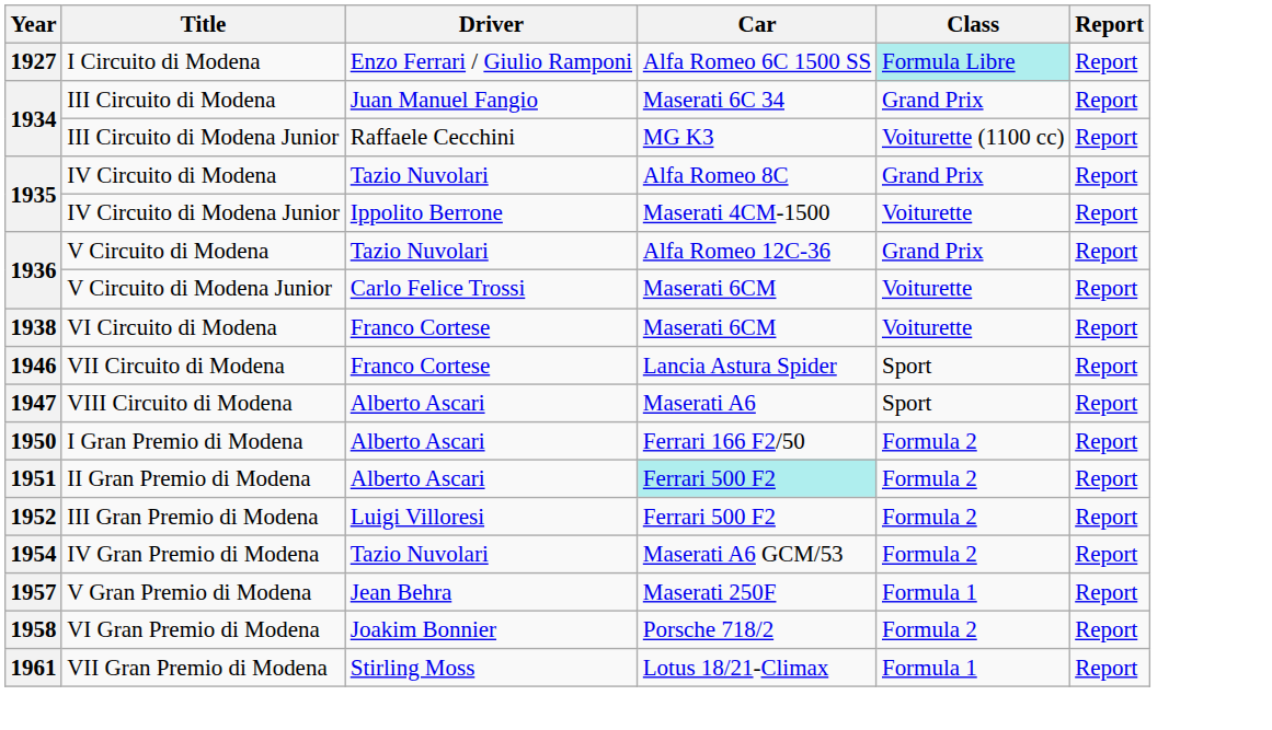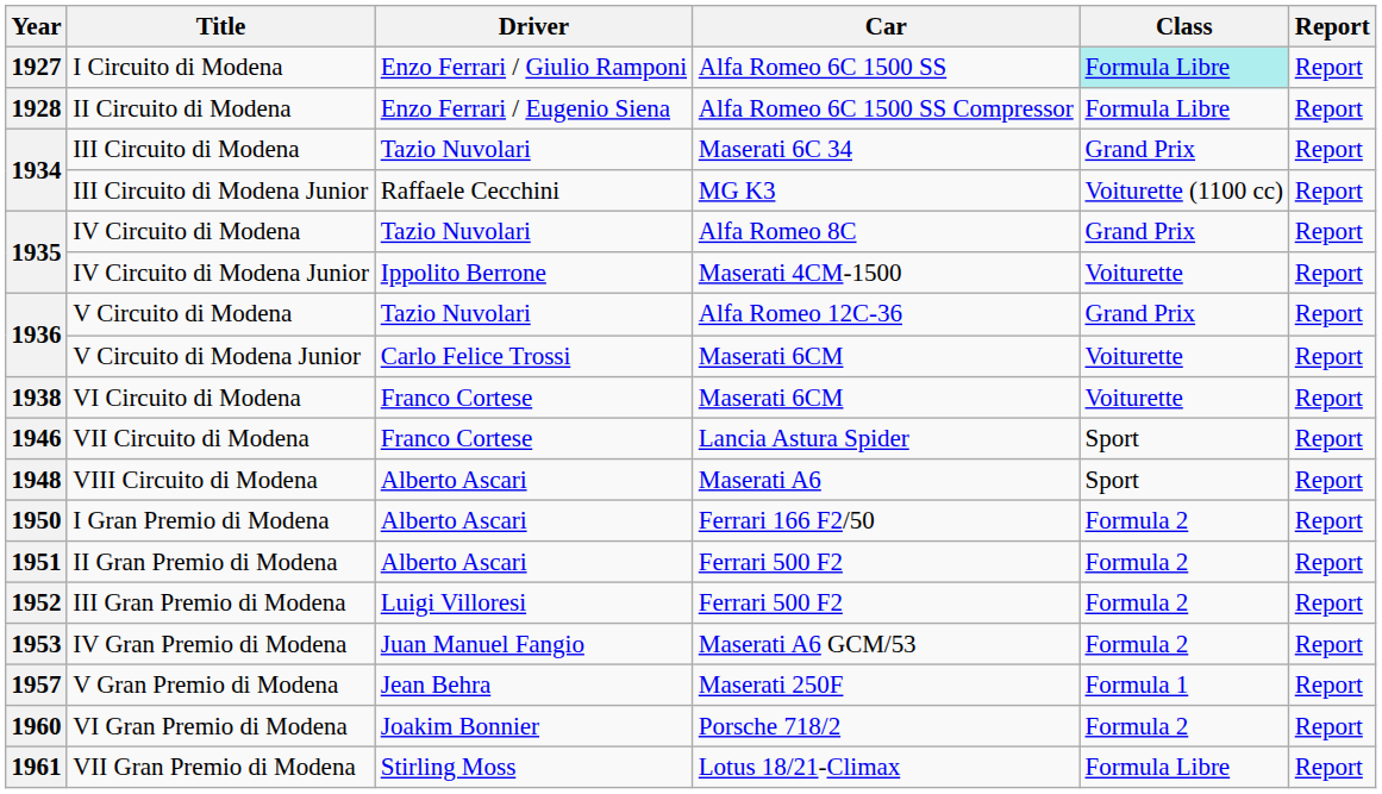 <table class="wikitable" style="font-size: 95%;">
 <tr>
 <th>Year</th>
 <th>Title</th>
 <th>Driver</th>
 <th>Car</th>
 <th>Class</th>
 <th>Report</th>
 </tr>
 <tr>
 <th>1927</th>
 <td>I Circuito di Modena</td>
 <td> <a href='#'>Enzo Ferrari</a> / <a href='#'>Giulio Ramponi</a></td>
 <td><a href='#'>Alfa Romeo 6C 1500 SS</a></td>
 <td style="background: paleturquoise;"><a href='#'>Formula Libre</a></td>
 <td><a href='#'>Report</a></td>
 </tr>
 <tr>
+<th>1928</th>
+<td>II Circuito di Modena</td>
+<td> <a href='#'>Enzo Ferrari</a> / <a href='#'>Eugenio Siena</a></td>
+<td><a href='#'>Alfa Romeo 6C 1500 SS Compressor</a></td>
+<td><a href='#'>Formula Libre</a></td>
+<td><a href='#'>Report</a></td>
+</tr>
+<tr>
 <th rowspan=2>1934</th>
 <td>III Circuito di Modena</td>
-<td> <a href='#'>Juan Manuel Fangio</a></td>
+<td> <a href='#'>Tazio Nuvolari</a></td>
 <td><a href='#'>Maserati 6C 34</a></td>
 <td><a href='#'>Grand Prix</a></td>
 <td><a href='#'>Report</a></td>
 </tr>
 <tr>
 <td>III Circuito di Modena Junior</td>
 <td> Raffaele Cecchini</td>
 <td><a href='#'>MG K3</a></td>
 <td><a href='#'>Voiturette</a> (1100 cc)</td>
 <td><a href='#'>Report</a></td>
 </tr>
 <tr>
 <th rowspan=2>1935</th>
 <td>IV Circuito di Modena</td>
 <td> <a href='#'>Tazio Nuvolari</a></td>
 <td><a href='#'>Alfa Romeo 8C</a></td>
 <td><a href='#'>Grand Prix</a></td>
 <td><a href='#'>Report</a></td>
 </tr>
 <tr>
 <td>IV Circuito di Modena Junior</td>
 <td> <a href='#'>Ippolito Berrone</a></td>
 <td><a href='#'>Maserati 4CM</a>-1500</td>
 <td><a href='#'>Voiturette</a></td>
 <td><a href='#'>Report</a></td>
 </tr>
 <tr>
 <th rowspan=2>1936</th>
 <td>V Circuito di Modena</td>
 <td> <a href='#'>Tazio Nuvolari</a></td>
 <td><a href='#'>Alfa Romeo 12C-36</a></td>
 <td><a href='#'>Grand Prix</a></td>
 <td><a href='#'>Report</a></td>
 </tr>
 <tr>
 <td>V Circuito di Modena Junior</td>
 <td> <a href='#'>Carlo Felice Trossi</a></td>
 <td><a href='#'>Maserati 6CM</a></td>
 <td><a href='#'>Voiturette</a></td>
 <td><a href='#'>Report</a></td>
 </tr>
 <tr>
 <th>1938</th>
 <td>VI Circuito di Modena</td>
 <td> <a href='#'>Franco Cortese</a></td>
 <td><a href='#'>Maserati 6CM</a></td>
 <td><a href='#'>Voiturette</a></td>
 <td><a href='#'>Report</a></td>
 </tr>
 <tr>
 <th>1946</th>
 <td>VII Circuito di Modena</td>
 <td> <a href='#'>Franco Cortese</a></td>
 <td><a href='#'>Lancia Astura Spider</a></td>
 <td>Sport</td>
 <td><a href='#'>Report</a></td>
 </tr>
 <tr>
-<th>1947</th>
+<th>1948</th>
 <td>VIII Circuito di Modena</td>
 <td> <a href='#'>Alberto Ascari</a></td>
 <td><a href='#'>Maserati A6</a></td>
 <td>Sport</td>
 <td><a href='#'>Report</a></td>
 </tr>
 <tr>
 <th>1950</th>
 <td>I Gran Premio di Modena</td>
 <td> <a href='#'>Alberto Ascari</a></td>
 <td><a href='#'>Ferrari 166 F2</a>/50</td>
 <td><a href='#'>Formula 2</a></td>
 <td><a href='#'>Report</a></td>
 </tr>
 <tr>
 <th>1951</th>
 <td>II Gran Premio di Modena</td>
 <td> <a href='#'>Alberto Ascari</a></td>
-<td style="background: paleturquoise;"><a href='#'>Ferrari 500 F2</a></td>
+<td><a href='#'>Ferrari 500 F2</a></td>
 <td><a href='#'>Formula 2</a></td>
 <td><a href='#'>Report</a></td>
 </tr>
 <tr>
 <th>1952</th>
 <td>III Gran Premio di Modena</td>
 <td> <a href='#'>Luigi Villoresi</a></td>
 <td><a href='#'>Ferrari 500 F2</a></td>
 <td><a href='#'>Formula 2</a></td>
 <td><a href='#'>Report</a></td>
 </tr>
 <tr>
-<th>1954</th>
+<th>1953</th>
 <td>IV Gran Premio di Modena</td>
-<td> <a href='#'>Tazio Nuvolari</a></td>
+<td> <a href='#'>Juan Manuel Fangio</a></td>
 <td><a href='#'>Maserati A6</a> GCM/53</td>
 <td><a href='#'>Formula 2</a></td>
 <td><a href='#'>Report</a></td>
 </tr>
 <tr>
 <th>1957</th>
 <td>V Gran Premio di Modena</td>
 <td> <a href='#'>Jean Behra</a></td>
 <td><a href='#'>Maserati 250F</a></td>
 <td><a href='#'>Formula 1</a></td>
 <td><a href='#'>Report</a></td>
 </tr>
 <tr>
-<th>1958</th>
+<th>1960</th>
 <td>VI Gran Premio di Modena</td>
 <td> <a href='#'>Joakim Bonnier</a></td>
 <td><a href='#'>Porsche 718/2</a></td>
 <td><a href='#'>Formula 2</a></td>
 <td><a href='#'>Report</a></td>
 </tr>
 <tr>
 <th>1961</th>
 <td>VII Gran Premio di Modena</td>
 <td> <a href='#'>Stirling Moss</a></td>
 <td><a href='#'>Lotus 18/21</a>-<a href='#'>Climax</a></td>
-<td><a href='#'>Formula 1</a></td>
+<td><a href='#'>Formula Libre</a></td>
 <td><a href='#'>Report</a></td>
 </tr>
 </table>
